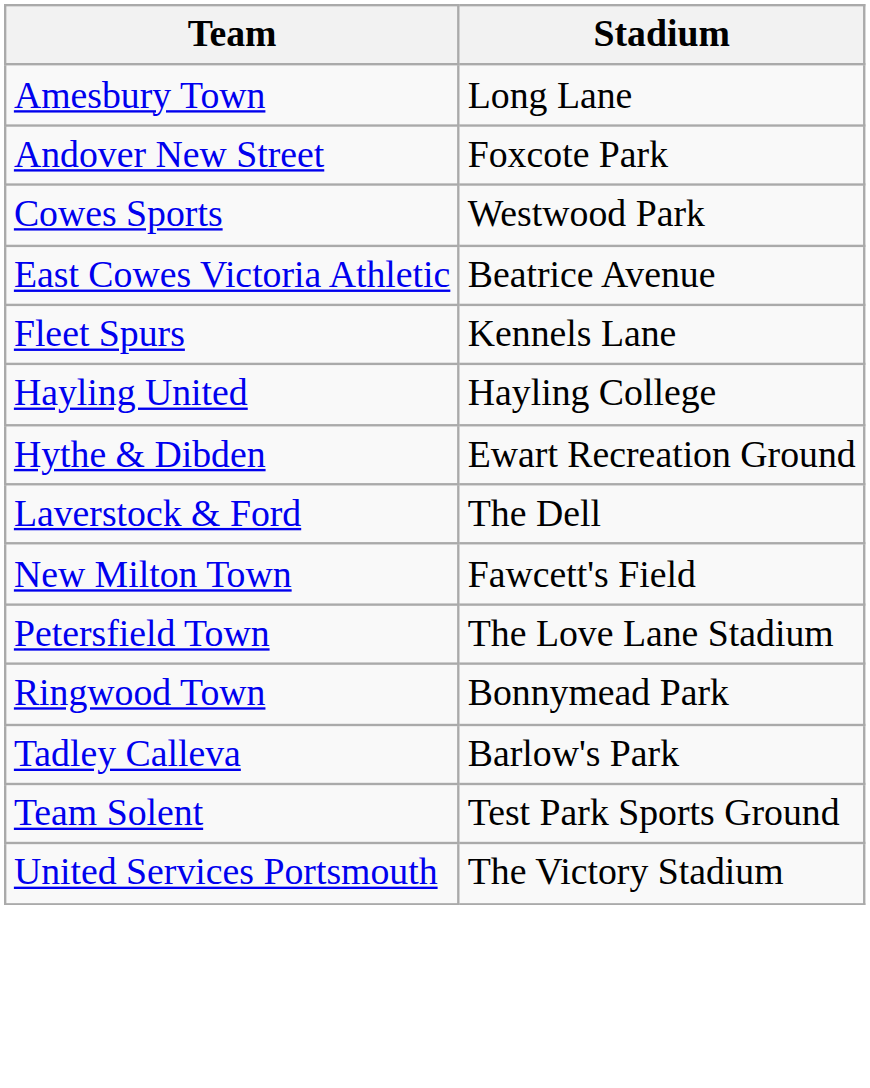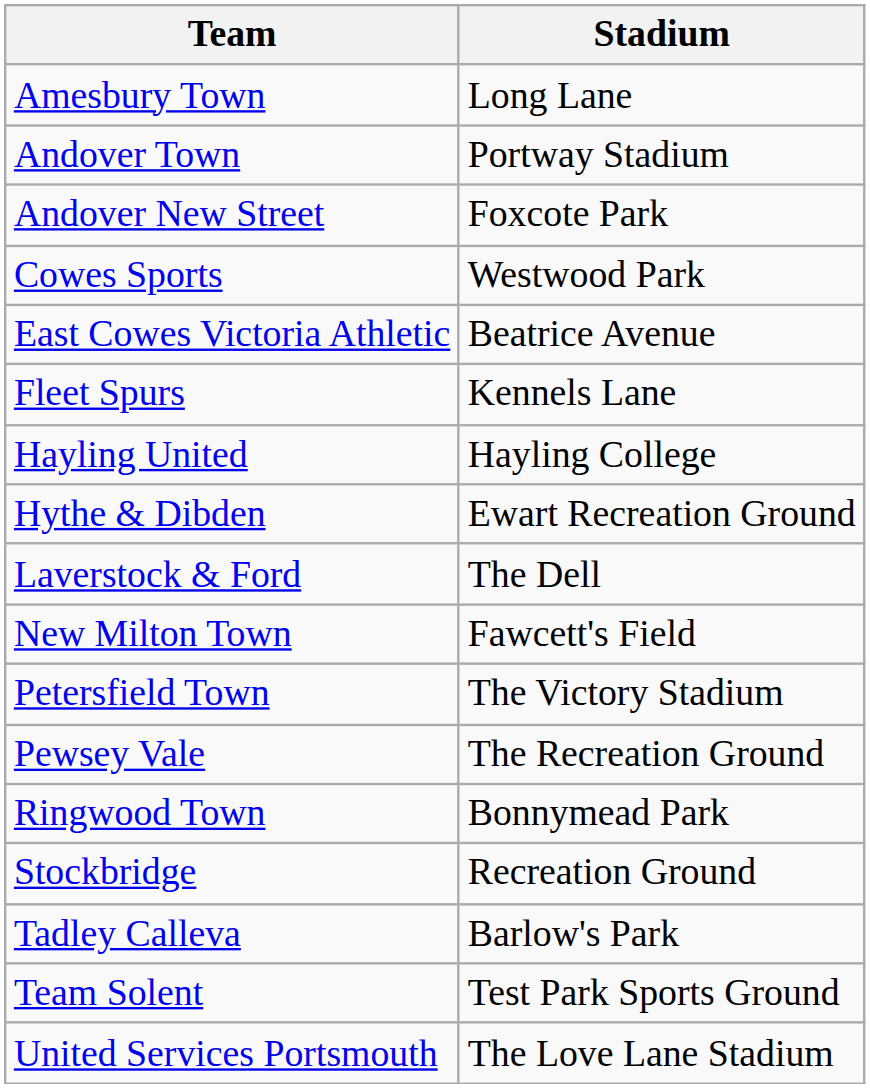 <table class="wikitable sortable" style="text-align: left;">
 <tr>
 <th>Team</th>
 <th>Stadium</th>
 </tr>
 <tr>
 <td><a href='#'>Amesbury Town</a></td>
 <td>Long Lane</td>
+</tr>
+<tr>
+<td><a href='#'>Andover Town</a></td>
+<td>Portway Stadium</td>
 </tr>
 <tr>
 <td><a href='#'>Andover New Street</a></td>
 <td>Foxcote Park</td>
 </tr>
 <tr>
 <td><a href='#'>Cowes Sports</a></td>
 <td>Westwood Park</td>
 </tr>
 <tr>
 <td><a href='#'>East Cowes Victoria Athletic</a></td>
 <td>Beatrice Avenue</td>
 </tr>
 <tr>
 <td><a href='#'>Fleet Spurs</a></td>
 <td>Kennels Lane</td>
 </tr>
 <tr>
 <td><a href='#'>Hayling United</a></td>
 <td>Hayling College</td>
 </tr>
 <tr>
 <td><a href='#'>Hythe & Dibden</a></td>
 <td>Ewart Recreation Ground</td>
 </tr>
 <tr>
 <td><a href='#'>Laverstock & Ford</a></td>
 <td>The Dell</td>
 </tr>
 <tr>
 <td><a href='#'>New Milton Town</a></td>
 <td>Fawcett's Field</td>
 </tr>
 <tr>
 <td><a href='#'>Petersfield Town</a></td>
-<td>The Love Lane Stadium</td>
+<td>The Victory Stadium</td>
+</tr>
+<tr>
+<td><a href='#'>Pewsey Vale</a></td>
+<td>The Recreation Ground</td>
 </tr>
 <tr>
 <td><a href='#'>Ringwood Town</a></td>
 <td>Bonnymead Park</td>
+</tr>
+<tr>
+<td><a href='#'>Stockbridge</a></td>
+<td>Recreation Ground</td>
 </tr>
 <tr>
 <td><a href='#'>Tadley Calleva</a></td>
 <td>Barlow's Park</td>
 </tr>
 <tr>
 <td><a href='#'>Team Solent</a></td>
 <td>Test Park Sports Ground</td>
 </tr>
 <tr>
 <td><a href='#'>United Services Portsmouth</a></td>
-<td>The Victory Stadium</td>
+<td>The Love Lane Stadium</td>
 </tr>
 </table>
